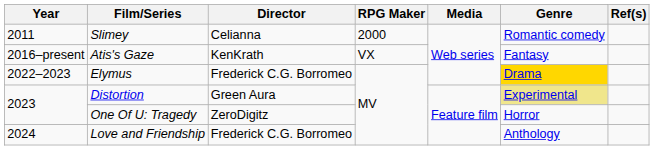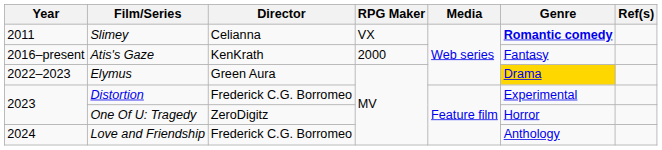 <table class="wikitable sortable">
 <tr>
 <th>Year</th>
 <th>Film/Series</th>
 <th>Director</th>
 <th>RPG Maker</th>
 <th>Media</th>
 <th>Genre</th>
 <th>Ref(s)</th>
 </tr>
 <tr>
 <td>2011</td>
 <td><em>Slimey</em></td>
 <td>Celianna</td>
-<td>2000</td>
+<td>VX</td>
 <td rowspan="3"><a href='#'>Web series</a></td>
-<td><a href='#'>Romantic comedy</a></td>
+<td><strong><a href='#'>Romantic comedy</a></strong></td>
 <td></td>
 </tr>
 <tr>
 <td>2016–present</td>
 <td><em>Atis's Gaze</em></td>
 <td>KenKrath</td>
-<td>VX</td>
+<td>2000</td>
 <td><a href='#'>Fantasy</a></td>
 <td></td>
 </tr>
 <tr>
 <td>2022–2023</td>
 <td><em>Elymus</em></td>
-<td>Frederick C.G. Borromeo</td>
+<td>Green Aura</td>
 <td rowspan="4">MV</td>
 <td style="background: gold;"><a href='#'>Drama</a></td>
 <td></td>
 </tr>
 <tr>
 <td rowspan="2">2023</td>
 <td><em><a href='#'>Distortion</a></em></td>
-<td>Green Aura</td>
+<td>Frederick C.G. Borromeo</td>
 <td rowspan="3"><a href='#'>Feature film</a></td>
-<td style="background: khaki;"><a href='#'>Experimental</a></td>
+<td><a href='#'>Experimental</a></td>
 <td></td>
 </tr>
 <tr>
 <td><em>One Of U: Tragedy</em></td>
 <td>ZeroDigitz</td>
 <td><a href='#'>Horror</a></td>
 <td></td>
 </tr>
 <tr>
 <td>2024</td>
 <td><em>Love and Friendship</em></td>
 <td>Frederick C.G. Borromeo</td>
 <td><a href='#'>Anthology</a></td>
 <td></td>
 </tr>
 </table>
